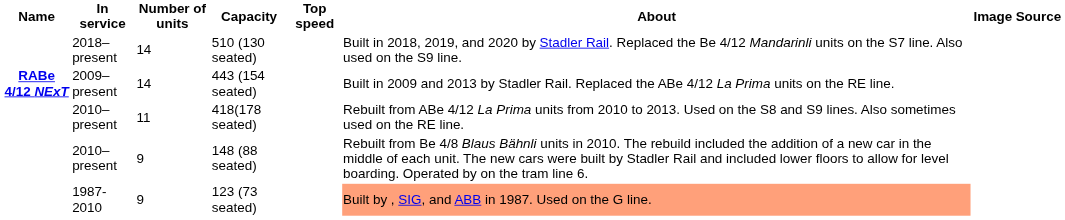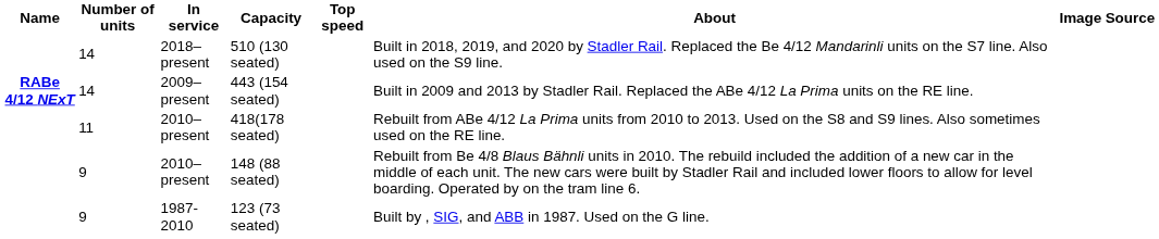 <table>
 <tr>
 <th>Name</th>
+<th>Number of units</th>
 <th>In service</th>
-<th>Number of units</th>
 <th>Capacity</th>
 <th>Top speed</th>
 <th>About</th>
 <th>Image</th>
 <th>Source</th>
 </tr>
 <tr>
 <th></th>
+<td>14</td>
 <td>2018–present</td>
-<td>14</td>
 <td>510 (130 seated)</td>
 <td></td>
 <td>Built in 2018, 2019, and 2020 by <a href='#'>Stadler Rail</a>. Replaced the Be 4/12 <em>Mandarinli</em> units on the S7 line. Also used on the S9 line.</td>
 <td></td>
 <td></td>
 </tr>
 <tr>
 <th><a href='#'>RABe 4/12 <em>NExT</em></a></th>
+<td>14</td>
 <td>2009–present</td>
-<td>14</td>
 <td>443 (154 seated)</td>
 <td></td>
 <td>Built in 2009 and 2013 by Stadler Rail. Replaced the ABe 4/12 <em>La Prima</em> units on the RE line.</td>
 <td></td>
 <td></td>
 </tr>
 <tr>
 <th></th>
+<td>11</td>
 <td>2010–present</td>
-<td>11</td>
 <td>418(178 seated)</td>
 <td></td>
 <td>Rebuilt from ABe 4/12 <em>La Prima</em> units from 2010 to 2013. Used on the S8 and S9 lines. Also sometimes used on the RE line.</td>
 <td></td>
 <td></td>
 </tr>
 <tr>
 <th></th>
+<td>9</td>
 <td>2010–present</td>
-<td>9</td>
 <td>148 (88 seated)</td>
 <td></td>
 <td>Rebuilt from Be 4/8 <em>Blaus Bähnli</em> units in 2010. The rebuild included the addition of a new car in the middle of each unit. The new cars were built by Stadler Rail and included lower floors to allow for level boarding. Operated by  on the tram line 6.</td>
 <td></td>
 <td></td>
 </tr>
 <tr>
 <th></th>
+<td>9</td>
 <td>1987-2010</td>
-<td>9</td>
 <td>123 (73 seated)</td>
 <td></td>
-<td style="background: lightsalmon;">Built by , <a href='#'>SIG</a>, and <a href='#'>ABB</a> in 1987. Used on the G line.</td>
+<td>Built by , <a href='#'>SIG</a>, and <a href='#'>ABB</a> in 1987. Used on the G line.</td>
 <td></td>
 <td></td>
 </tr>
 </table>
